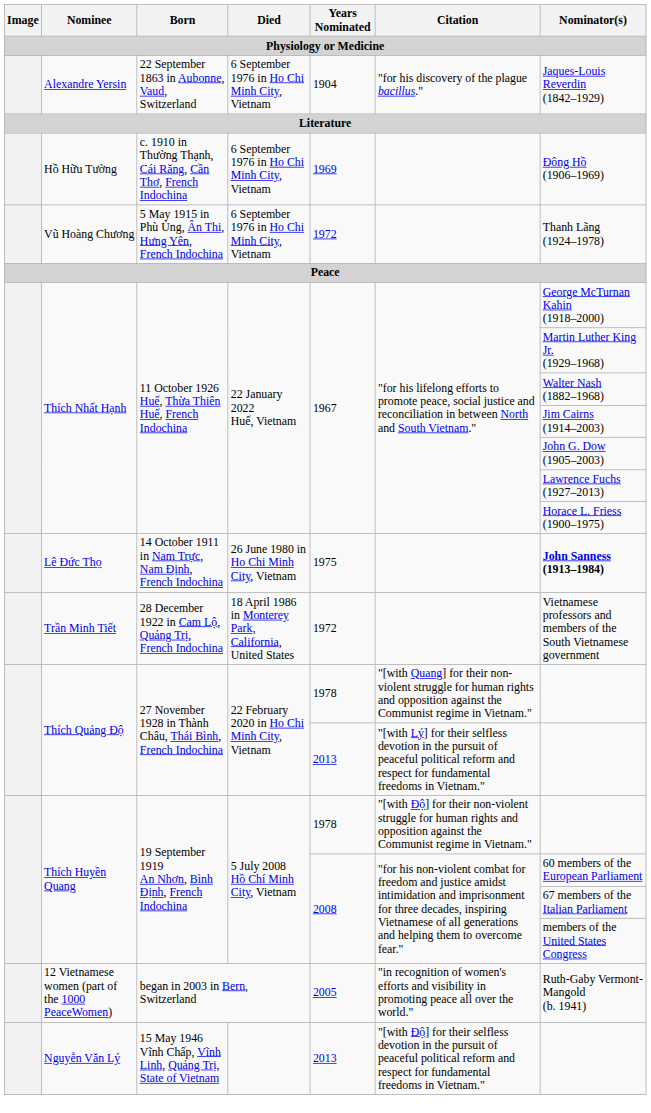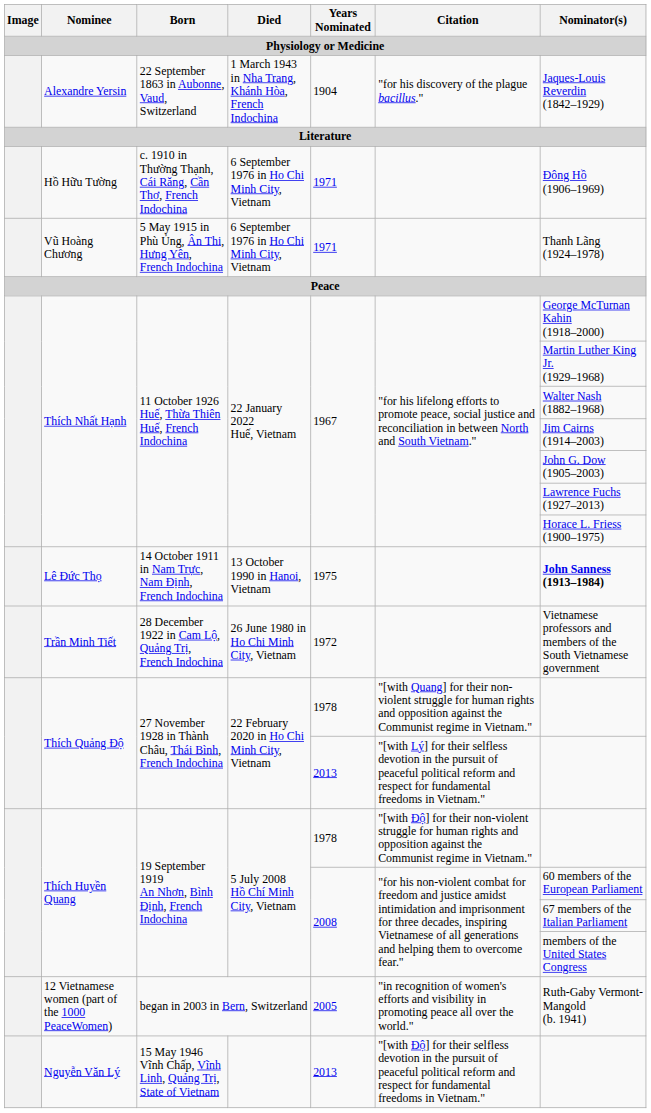 <table class="wikitable sortable">
 <tr>
 <th>Image</th>
 <th>Nominee</th>
 <th>Born</th>
 <th>Died</th>
 <th>Years Nominated</th>
 <th>Citation</th>
 <th>Nominator(s)</th>
 </tr>
 <tr>
 <td colspan=7 align=center style="background:lightgray;white-space:nowrap"><strong>Physiology or Medicine</strong></td>
 </tr>
 <tr>
 <th scope="row"></th>
 <td><a href='#'>Alexandre Yersin</a></td>
 <td>22 September 1863 in <a href='#'>Aubonne</a>, <a href='#'>Vaud</a>, Switzerland</td>
-<td>6 September 1976 in <a href='#'>Ho Chi Minh City</a>, Vietnam</td>
+<td>1 March 1943 in <a href='#'>Nha Trang</a>, <a href='#'>Khánh Hòa</a>, <a href='#'>French Indochina</a></td>
 <td>1904</td>
 <td>"for his discovery of the plague <em><a href='#'>bacillus</a>.</em>"</td>
 <td><a href='#'>Jaques-Louis Reverdin</a> <br>(1842–1929)<br></td>
 </tr>
 <tr>
 <td colspan=7 align=center style="background:lightgray;white-space:nowrap"><strong>Literature</strong></td>
 </tr>
 <tr>
 <th scope="row"></th>
 <td>Hồ Hữu Tường</td>
 <td>c. 1910 in Thường Thạnh, <a href='#'>Cái Răng</a>, <a href='#'>Cần Thơ</a>, <a href='#'>French Indochina</a></td>
 <td>6 September 1976 in <a href='#'>Ho Chi Minh City</a>, Vietnam</td>
-<td><a href='#'>1969</a></td>
+<td><a href='#'>1971</a></td>
 <td></td>
 <td><a href='#'>Đông Hồ</a> <br>(1906–1969)<br></td>
 </tr>
 <tr>
 <th scope="row"></th>
 <td>Vũ Hoàng Chương</td>
 <td>5 May 1915 in Phù Ủng, <a href='#'>Ân Thi</a>, <a href='#'>Hưng Yên</a>, <a href='#'>French Indochina</a></td>
 <td>6 September 1976 in <a href='#'>Ho Chi Minh City</a>, Vietnam</td>
-<td><a href='#'>1972</a></td>
+<td><a href='#'>1971</a></td>
 <td></td>
 <td>Thanh Lãng <br>(1924–1978)<br></td>
 </tr>
 <tr>
 <td colspan=7 align=center style="background:lightgray;white-space:nowrap"><strong>Peace</strong></td>
 </tr>
 <tr>
 <th scope="row" rowspan=7></th>
 <td rowspan=7><a href='#'>Thích Nhất Hạnh</a></td>
 <td rowspan=7>11 October 1926 <br><a href='#'>Huế</a>, <a href='#'>Thừa Thiên Huế</a>, <a href='#'>French Indochina</a></td>
 <td rowspan=7>22 January 2022 <br>Huế, Vietnam</td>
 <td rowspan=7>1967</td>
 <td rowspan=7>"for his lifelong efforts to promote peace, social justice and reconciliation in between <a href='#'>North</a> and <a href='#'>South Vietnam</a>."</td>
 <td><a href='#'>George McTurnan Kahin</a> <br>(1918–2000)<br></td>
 </tr>
 <tr>
 <td> <a href='#'>Martin Luther King Jr.</a> <br>(1929–1968)<br></td>
 </tr>
 <tr>
 <td><a href='#'>Walter Nash</a> <br>(1882–1968)<br></td>
 </tr>
 <tr>
 <td><a href='#'>Jim Cairns</a> <br>(1914–2003)<br></td>
 </tr>
 <tr>
 <td><a href='#'>John G. Dow</a> <br>(1905–2003)<br></td>
 </tr>
 <tr>
 <td><a href='#'>Lawrence Fuchs</a> <br>(1927–2013)<br></td>
 </tr>
 <tr>
 <td><a href='#'>Horace L. Friess</a> <br>(1900–1975)<br></td>
 </tr>
 <tr>
 <th scope="row"></th>
 <td><a href='#'>Lê Đức Thọ</a></td>
 <td>14 October 1911 in <a href='#'>Nam Trực</a>, <a href='#'>Nam Định</a>, <a href='#'>French Indochina</a></td>
-<td>26 June 1980 in <a href='#'>Ho Chi Minh City</a>, Vietnam</td>
+<td>13 October 1990 in <a href='#'>Hanoi</a>, Vietnam</td>
 <td>1975</td>
 <td></td>
 <td><strong><a href='#'>John Sanness</a> <br>(1913–1984)<br></strong></td>
 </tr>
 <tr>
 <th scope="row"></th>
 <td><a href='#'>Trần Minh Tiết</a></td>
 <td>28 December 1922 in <a href='#'>Cam Lộ</a>, <a href='#'>Quảng Trị</a>, <a href='#'>French Indochina</a></td>
-<td>18 April 1986 in <a href='#'>Monterey Park, California</a>, United States</td>
+<td>26 June 1980 in <a href='#'>Ho Chi Minh City</a>, Vietnam</td>
 <td>1972</td>
 <td></td>
 <td>Vietnamese professors and members of the South Vietnamese government</td>
 </tr>
 <tr>
 <th scope="row" rowspan=2></th>
 <td rowspan=2><a href='#'>Thích Quảng Độ</a></td>
 <td rowspan=2>27 November 1928 in Thành Châu, <a href='#'>Thái Bình</a>, <a href='#'>French Indochina</a></td>
 <td rowspan=2>22 February 2020 in <a href='#'>Ho Chi Minh City</a>, Vietnam</td>
 <td>1978</td>
 <td>"[with <a href='#'>Quang</a>] for their non-violent struggle for human rights and opposition against the Communist regime in Vietnam."</td>
 <td></td>
 </tr>
 <tr>
 <td><a href='#'>2013</a></td>
 <td>"[with <a href='#'>Lý</a>] for their selfless devotion in the pursuit of peaceful political reform and respect for fundamental freedoms in Vietnam."</td>
 <td></td>
 </tr>
 <tr>
 <th scope="row" rowspan=4></th>
 <td rowspan=4><a href='#'>Thích Huyền Quang</a></td>
 <td rowspan=4>19 September 1919 <br><a href='#'>An Nhơn</a>, <a href='#'>Bình Định</a>, <a href='#'>French Indochina</a></td>
 <td rowspan=4>5 July 2008 <br><a href='#'>Hồ Chí Minh City</a>, Vietnam</td>
 <td>1978</td>
 <td>"[with <a href='#'>Độ</a>] for their non-violent struggle for human rights and opposition against the Communist regime in Vietnam."</td>
 <td></td>
 </tr>
 <tr>
 <td rowspan=3><a href='#'>2008</a></td>
 <td rowspan=3>"for his non-violent combat for freedom and justice amidst intimidation and imprisonment for three decades, inspiring Vietnamese of all generations and helping them to overcome fear."</td>
 <td>60 members of the <a href='#'>European Parliament</a></td>
 </tr>
 <tr>
 <td>67 members of the <a href='#'>Italian Parliament</a></td>
 </tr>
 <tr>
 <td>members of the <a href='#'>United States Congress</a></td>
 </tr>
 <tr>
 <th scope="row"></th>
 <td>12 Vietnamese women (part of the <a href='#'>1000 PeaceWomen</a>)</td>
 <td colspan=2>began in 2003 in <a href='#'>Bern</a>, Switzerland</td>
 <td><a href='#'>2005</a></td>
 <td>"in recognition of women's efforts and visibility in promoting peace all over the world."</td>
 <td>Ruth-Gaby Vermont-Mangold <br>(b. 1941)<br></td>
 </tr>
 <tr>
 <th scope="row"></th>
 <td><a href='#'>Nguyễn Văn Lý</a></td>
 <td>15 May 1946 <br>Vĩnh Chấp, <a href='#'>Vĩnh Linh</a>, <a href='#'>Quảng Trị</a>, <a href='#'>State of Vietnam</a></td>
 <td></td>
 <td><a href='#'>2013</a></td>
 <td>"[with <a href='#'>Độ</a>] for their selfless devotion in the pursuit of peaceful political reform and respect for fundamental freedoms in Vietnam."</td>
 <td></td>
 </tr>
 </table>
